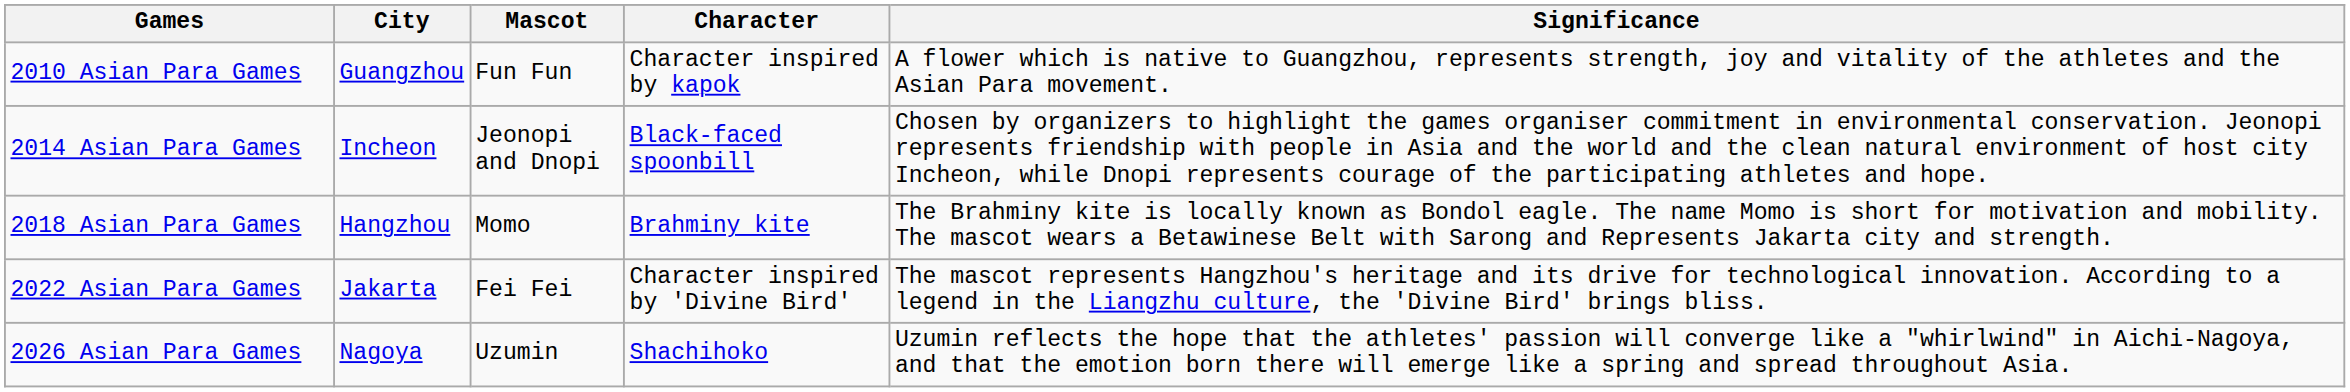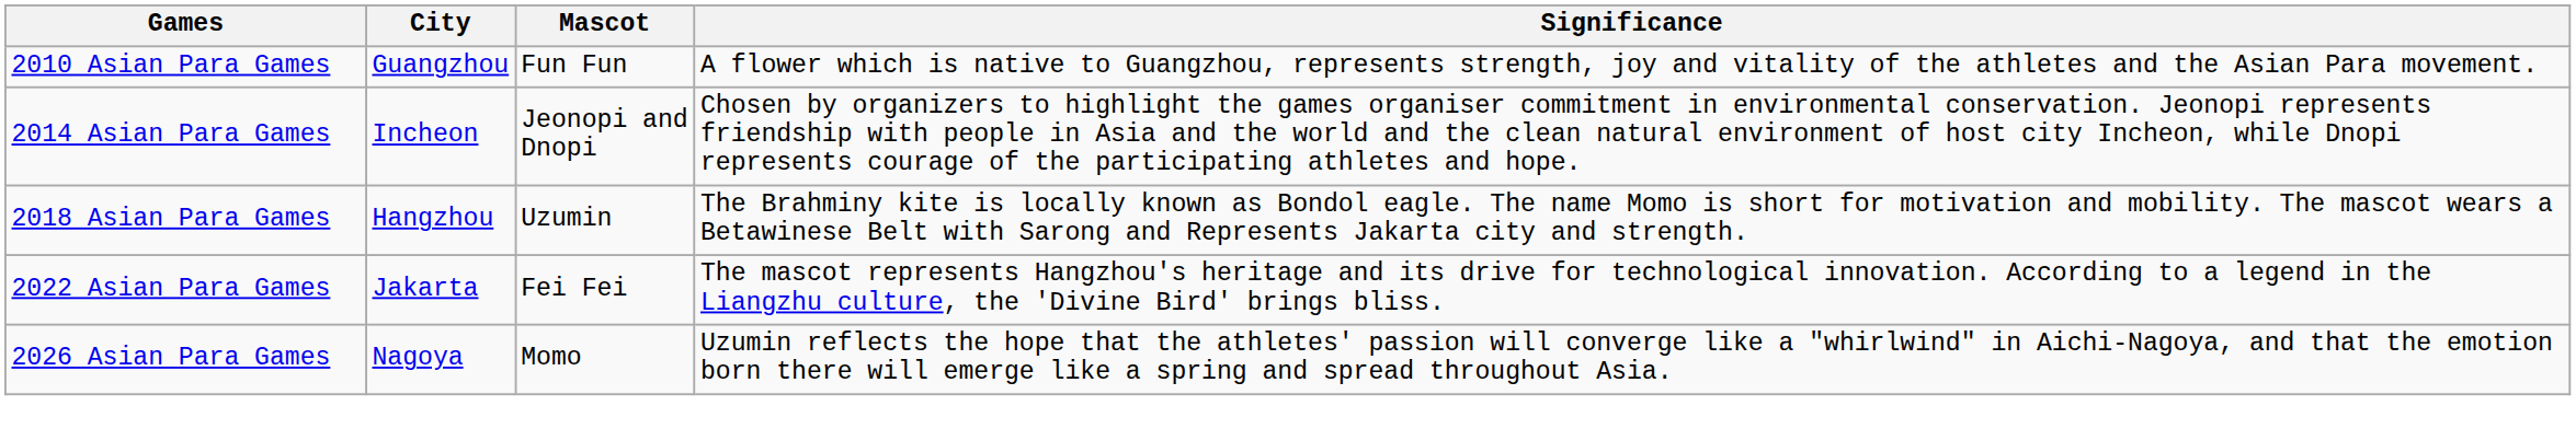 <table class="wikitable" style="font-size:95%;">
 <tr style="background:#efefef;">
 <th style="width:170px;">Games</th>
 <th>City</th>
 <th>Mascot</th>
-<th>Character</th>
 <th>Significance</th>
 </tr>
 <tr>
 <td><a href='#'>2010 Asian Para Games</a></td>
 <td><a href='#'>Guangzhou</a></td>
 <td>Fun Fun</td>
-<td>Character inspired by <a href='#'>kapok</a></td>
 <td>A flower which is native to Guangzhou, represents strength, joy and vitality of the athletes and the Asian Para movement.</td>
 </tr>
 <tr>
 <td><a href='#'>2014 Asian Para Games</a></td>
 <td><a href='#'>Incheon</a></td>
 <td>Jeonopi and Dnopi</td>
-<td><a href='#'>Black-faced spoonbill</a></td>
 <td>Chosen by organizers to highlight the games organiser commitment in environmental conservation. Jeonopi represents friendship with people in Asia and the world and the clean natural environment of host city Incheon, while Dnopi represents courage of the participating athletes and hope.</td>
 </tr>
 <tr>
 <td><a href='#'>2018 Asian Para Games</a></td>
 <td><a href='#'>Hangzhou</a></td>
-<td>Momo</td>
-<td><a href='#'>Brahminy kite</a></td>
+<td>Uzumin</td>
 <td>The Brahminy kite is locally known as Bondol eagle. The name Momo is short for motivation and mobility. The mascot wears a Betawinese Belt with Sarong and Represents Jakarta city and strength.</td>
 </tr>
 <tr>
 <td><a href='#'>2022 Asian Para Games</a></td>
 <td><a href='#'>Jakarta</a></td>
 <td>Fei Fei</td>
-<td>Character inspired by 'Divine Bird'</td>
 <td>The mascot represents Hangzhou's heritage and its drive for technological innovation. According to a legend in the <a href='#'>Liangzhu culture</a>, the 'Divine Bird' brings bliss.</td>
 </tr>
 <tr>
 <td><a href='#'>2026 Asian Para Games</a></td>
 <td><a href='#'>Nagoya</a></td>
-<td>Uzumin</td>
-<td><a href='#'>Shachihoko</a></td>
+<td>Momo</td>
 <td>Uzumin reflects the hope that the athletes' passion will converge like a "whirlwind" in Aichi-Nagoya, and that the emotion born there will emerge like a spring and spread throughout Asia.</td>
 </tr>
 </table>
